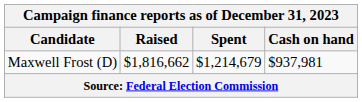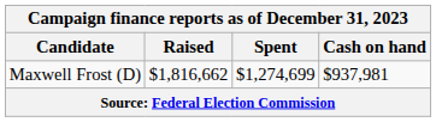 <table class="wikitable sortable">
 <tr>
 <th colspan=4>Campaign finance reports as of December 31, 2023</th>
 </tr>
 <tr style="text-align:center;">
 <th>Candidate</th>
 <th>Raised</th>
 <th>Spent</th>
 <th>Cash on hand</th>
 </tr>
 <tr>
 <td>Maxwell Frost (D)</td>
 <td>$1,816,662</td>
-<td>$1,214,679</td>
+<td>$1,274,699</td>
 <td>$937,981</td>
 </tr>
 <tr>
 <th colspan="4"><small>Source: <a href='#'>Federal Election Commission</a></small></th>
 </tr>
 </table>
